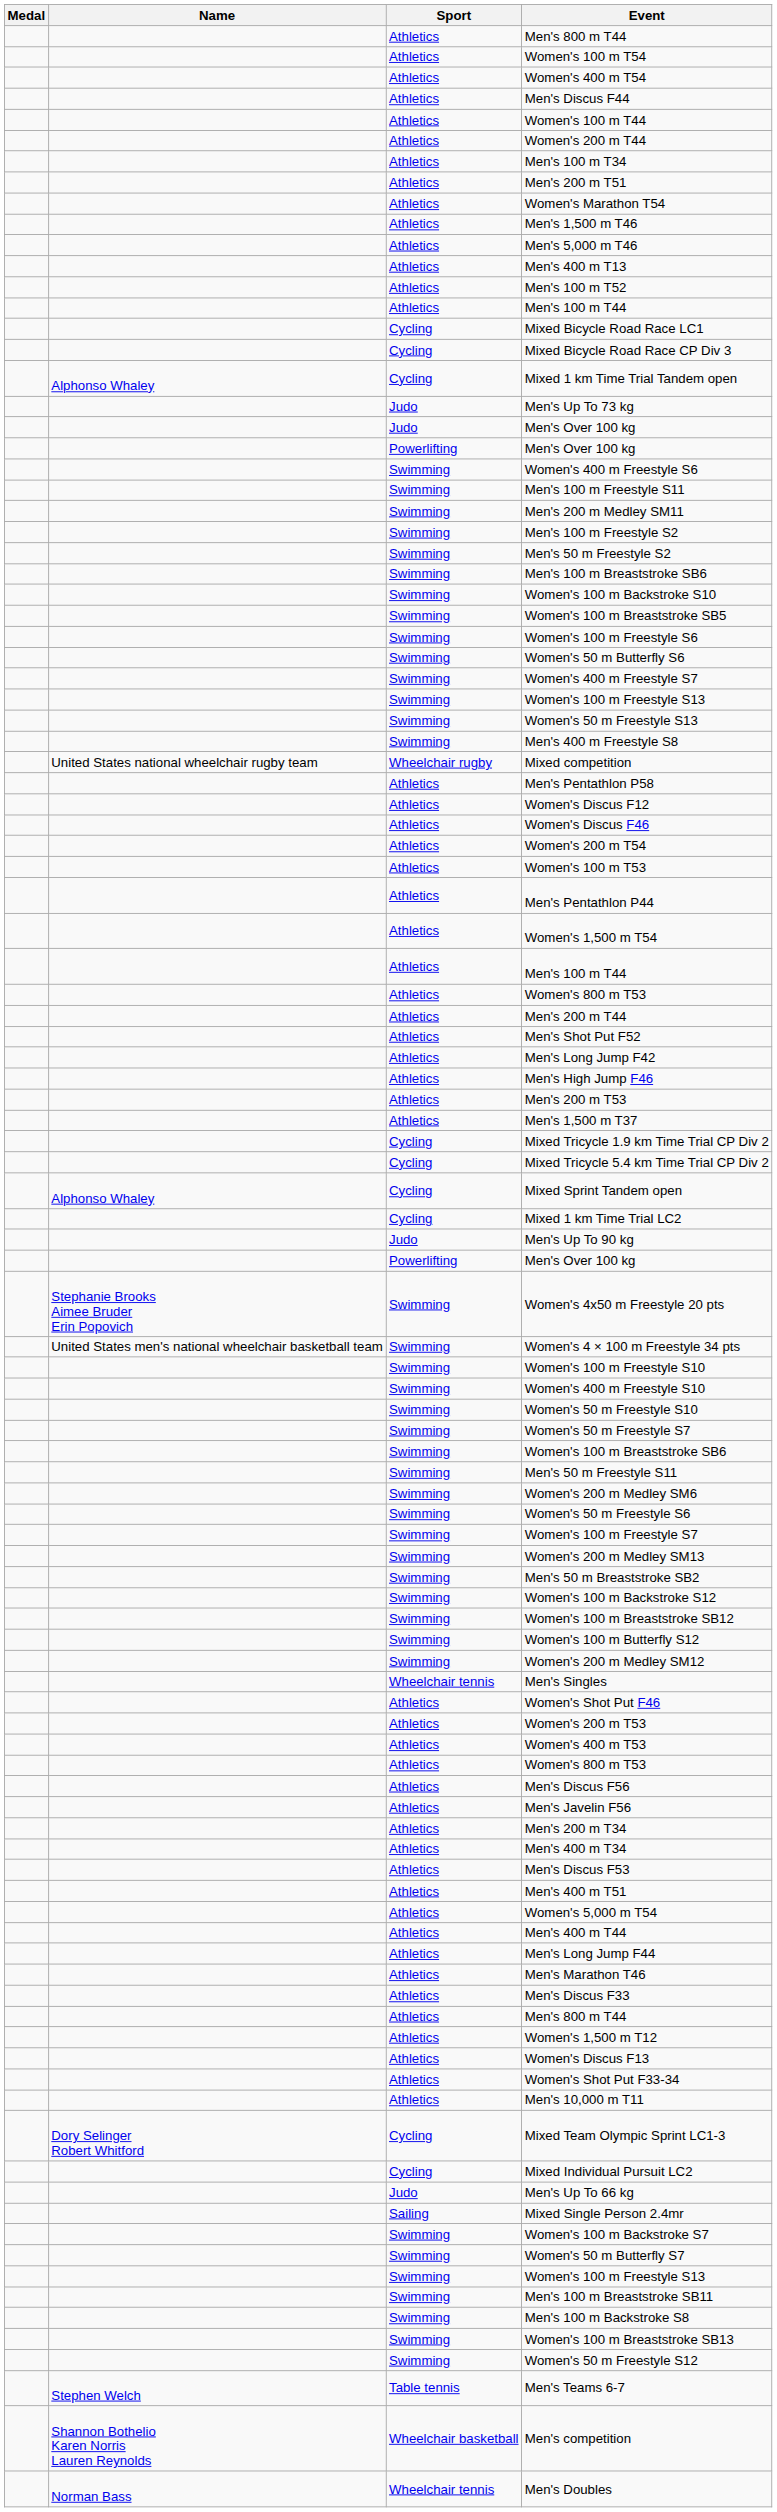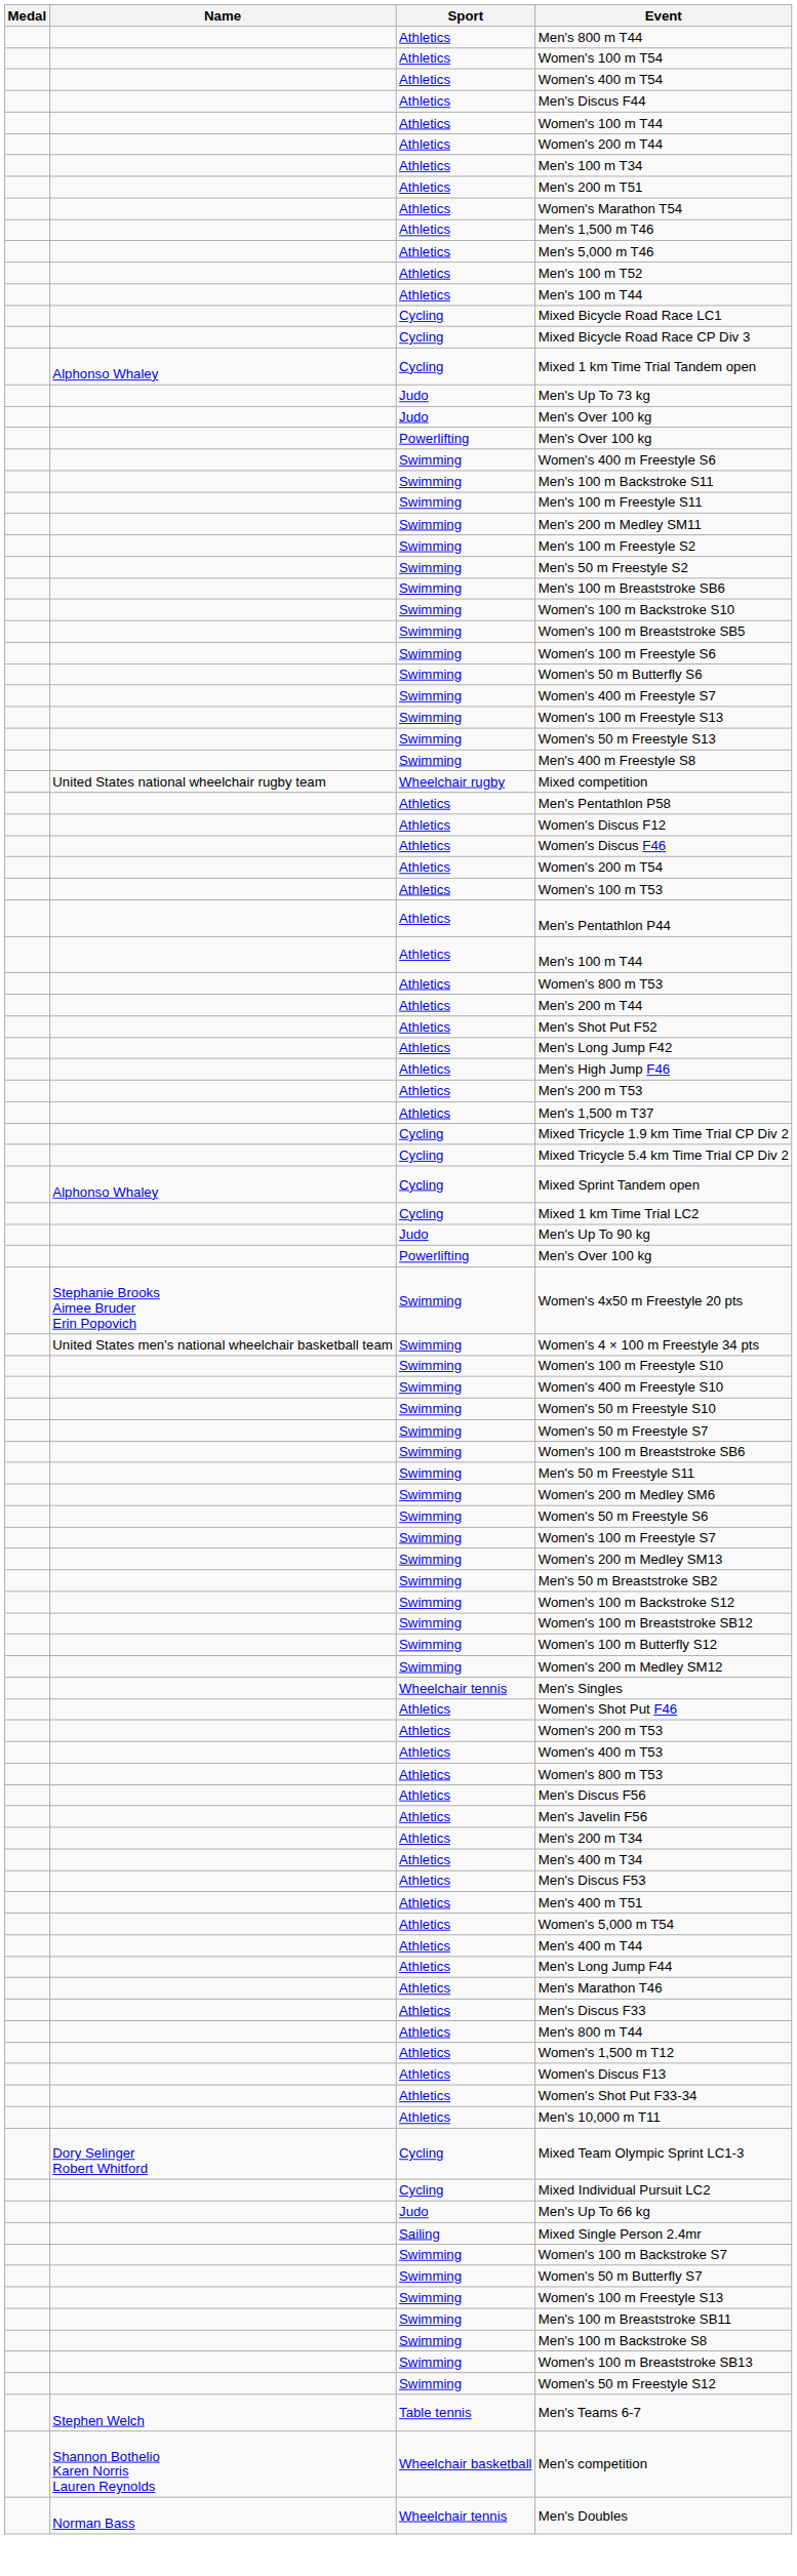 <table class="wikitable sortable" style="font-size:90%">
 <tr>
 <th>Medal</th>
 <th>Name</th>
 <th>Sport</th>
 <th>Event</th>
 </tr>
 <tr>
 <td></td>
 <td></td>
 <td><a href='#'>Athletics</a></td>
 <td>Men's 800 m T44</td>
 </tr>
 <tr>
 <td></td>
 <td></td>
 <td><a href='#'>Athletics</a></td>
 <td>Women's 100 m T54</td>
 </tr>
 <tr>
 <td></td>
 <td></td>
 <td><a href='#'>Athletics</a></td>
 <td>Women's 400 m T54</td>
 </tr>
 <tr>
 <td></td>
 <td></td>
 <td><a href='#'>Athletics</a></td>
 <td>Men's Discus F44</td>
 </tr>
 <tr>
 <td></td>
 <td></td>
 <td><a href='#'>Athletics</a></td>
 <td>Women's 100 m T44</td>
 </tr>
 <tr>
 <td></td>
 <td></td>
 <td><a href='#'>Athletics</a></td>
 <td>Women's 200 m T44</td>
 </tr>
 <tr>
 <td></td>
 <td></td>
 <td><a href='#'>Athletics</a></td>
 <td>Men's 100 m T34</td>
 </tr>
 <tr>
 <td></td>
 <td></td>
 <td><a href='#'>Athletics</a></td>
 <td>Men's 200 m T51</td>
 </tr>
 <tr>
 <td></td>
 <td></td>
 <td><a href='#'>Athletics</a></td>
 <td>Women's Marathon T54</td>
 </tr>
 <tr>
 <td></td>
 <td></td>
 <td><a href='#'>Athletics</a></td>
 <td>Men's 1,500 m T46</td>
 </tr>
 <tr>
 <td></td>
 <td></td>
 <td><a href='#'>Athletics</a></td>
 <td>Men's 5,000 m T46</td>
 </tr>
 <tr>
 <td></td>
 <td></td>
 <td><a href='#'>Athletics</a></td>
-<td>Men's 400 m T13</td>
-</tr>
-<tr>
-<td></td>
-<td></td>
-<td><a href='#'>Athletics</a></td>
 <td>Men's 100 m T52</td>
 </tr>
 <tr>
 <td></td>
 <td></td>
 <td><a href='#'>Athletics</a></td>
 <td>Men's 100 m T44</td>
 </tr>
 <tr>
 <td></td>
 <td></td>
 <td><a href='#'>Cycling</a></td>
 <td>Mixed Bicycle Road Race LC1</td>
 </tr>
 <tr>
 <td></td>
 <td></td>
 <td><a href='#'>Cycling</a></td>
 <td>Mixed Bicycle Road Race CP Div 3</td>
 </tr>
 <tr>
 <td></td>
 <td><br><a href='#'>Alphonso Whaley</a></td>
 <td><a href='#'>Cycling</a></td>
 <td>Mixed 1 km Time Trial Tandem open</td>
 </tr>
 <tr>
 <td></td>
 <td></td>
 <td><a href='#'>Judo</a></td>
 <td>Men's Up To 73 kg</td>
 </tr>
 <tr>
 <td></td>
 <td></td>
 <td><a href='#'>Judo</a></td>
 <td>Men's Over 100 kg</td>
 </tr>
 <tr>
 <td></td>
 <td></td>
 <td><a href='#'>Powerlifting</a></td>
 <td>Men's Over 100 kg</td>
 </tr>
 <tr>
 <td></td>
 <td></td>
 <td><a href='#'>Swimming</a></td>
 <td>Women's 400 m Freestyle S6</td>
+</tr>
+<tr>
+<td></td>
+<td></td>
+<td><a href='#'>Swimming</a></td>
+<td>Men's 100 m Backstroke S11</td>
 </tr>
 <tr>
 <td></td>
 <td></td>
 <td><a href='#'>Swimming</a></td>
 <td>Men's 100 m Freestyle S11</td>
 </tr>
 <tr>
 <td></td>
 <td></td>
 <td><a href='#'>Swimming</a></td>
 <td>Men's 200 m Medley SM11</td>
 </tr>
 <tr>
 <td></td>
 <td></td>
 <td><a href='#'>Swimming</a></td>
 <td>Men's 100 m Freestyle S2</td>
 </tr>
 <tr>
 <td></td>
 <td></td>
 <td><a href='#'>Swimming</a></td>
 <td>Men's 50 m Freestyle S2</td>
 </tr>
 <tr>
 <td></td>
 <td></td>
 <td><a href='#'>Swimming</a></td>
 <td>Men's 100 m Breaststroke SB6</td>
 </tr>
 <tr>
 <td></td>
 <td></td>
 <td><a href='#'>Swimming</a></td>
 <td>Women's 100 m Backstroke S10</td>
 </tr>
 <tr>
 <td></td>
 <td></td>
 <td><a href='#'>Swimming</a></td>
 <td>Women's 100 m Breaststroke SB5</td>
 </tr>
 <tr>
 <td></td>
 <td></td>
 <td><a href='#'>Swimming</a></td>
 <td>Women's 100 m Freestyle S6</td>
 </tr>
 <tr>
 <td></td>
 <td></td>
 <td><a href='#'>Swimming</a></td>
 <td>Women's 50 m Butterfly S6</td>
 </tr>
 <tr>
 <td></td>
 <td></td>
 <td><a href='#'>Swimming</a></td>
 <td>Women's 400 m Freestyle S7</td>
 </tr>
 <tr>
 <td></td>
 <td></td>
 <td><a href='#'>Swimming</a></td>
 <td>Women's 100 m Freestyle S13</td>
 </tr>
 <tr>
 <td></td>
 <td></td>
 <td><a href='#'>Swimming</a></td>
 <td>Women's 50 m Freestyle S13</td>
 </tr>
 <tr>
 <td></td>
 <td></td>
 <td><a href='#'>Swimming</a></td>
 <td>Men's 400 m Freestyle S8</td>
 </tr>
 <tr>
 <td></td>
 <td>United States national wheelchair rugby team<br></td>
 <td><a href='#'>Wheelchair rugby</a></td>
 <td>Mixed competition</td>
 </tr>
 <tr>
 <td></td>
 <td></td>
 <td><a href='#'>Athletics</a></td>
 <td>Men's Pentathlon P58</td>
 </tr>
 <tr>
 <td></td>
 <td></td>
 <td><a href='#'>Athletics</a></td>
 <td>Women's Discus F12</td>
 </tr>
 <tr>
 <td></td>
 <td></td>
 <td><a href='#'>Athletics</a></td>
 <td>Women's Discus <a href='#'>F46</a></td>
 </tr>
 <tr>
 <td></td>
 <td></td>
 <td><a href='#'>Athletics</a></td>
 <td>Women's 200 m T54</td>
 </tr>
 <tr>
 <td></td>
 <td></td>
 <td><a href='#'>Athletics</a></td>
 <td>Women's 100 m T53</td>
 </tr>
 <tr>
 <td></td>
 <td></td>
 <td><a href='#'>Athletics</a></td>
 <td><br>Men's Pentathlon P44</td>
-</tr>
-<tr>
-<td></td>
-<td></td>
-<td><a href='#'>Athletics</a></td>
-<td><br>Women's 1,500 m T54</td>
 </tr>
 <tr>
 <td></td>
 <td></td>
 <td><a href='#'>Athletics</a></td>
 <td><br>Men's 100 m T44</td>
 </tr>
 <tr>
 <td></td>
 <td></td>
 <td><a href='#'>Athletics</a></td>
 <td>Women's 800 m T53</td>
 </tr>
 <tr>
 <td></td>
 <td></td>
 <td><a href='#'>Athletics</a></td>
 <td>Men's 200 m T44</td>
 </tr>
 <tr>
 <td></td>
 <td></td>
 <td><a href='#'>Athletics</a></td>
 <td>Men's Shot Put F52</td>
 </tr>
 <tr>
 <td></td>
 <td></td>
 <td><a href='#'>Athletics</a></td>
 <td>Men's Long Jump F42</td>
 </tr>
 <tr>
 <td></td>
 <td></td>
 <td><a href='#'>Athletics</a></td>
 <td>Men's High Jump <a href='#'>F46</a></td>
 </tr>
 <tr>
 <td></td>
 <td></td>
 <td><a href='#'>Athletics</a></td>
 <td>Men's 200 m T53</td>
 </tr>
 <tr>
 <td></td>
 <td></td>
 <td><a href='#'>Athletics</a></td>
 <td>Men's 1,500 m T37</td>
 </tr>
 <tr>
 <td></td>
 <td></td>
 <td><a href='#'>Cycling</a></td>
 <td>Mixed Tricycle 1.9 km Time Trial CP Div 2</td>
 </tr>
 <tr>
 <td></td>
 <td></td>
 <td><a href='#'>Cycling</a></td>
 <td>Mixed Tricycle 5.4 km Time Trial CP Div 2</td>
 </tr>
 <tr>
 <td></td>
 <td><br><a href='#'>Alphonso Whaley</a></td>
 <td><a href='#'>Cycling</a></td>
 <td>Mixed Sprint Tandem open</td>
 </tr>
 <tr>
 <td></td>
 <td></td>
 <td><a href='#'>Cycling</a></td>
 <td>Mixed 1 km Time Trial LC2</td>
 </tr>
 <tr>
 <td></td>
 <td></td>
 <td><a href='#'>Judo</a></td>
 <td>Men's Up To 90 kg</td>
 </tr>
 <tr>
 <td></td>
 <td></td>
 <td><a href='#'>Powerlifting</a></td>
 <td>Men's Over 100 kg</td>
 </tr>
 <tr>
 <td></td>
 <td><br><a href='#'>Stephanie Brooks</a><br><a href='#'>Aimee Bruder</a><br><a href='#'>Erin Popovich</a></td>
 <td><a href='#'>Swimming</a></td>
 <td>Women's 4x50 m Freestyle 20 pts</td>
 </tr>
 <tr>
 <td></td>
 <td>United States men's national wheelchair basketball team<br></td>
 <td><a href='#'>Swimming</a></td>
 <td>Women's 4 × 100 m Freestyle 34 pts</td>
 </tr>
 <tr>
 <td></td>
 <td></td>
 <td><a href='#'>Swimming</a></td>
 <td>Women's 100 m Freestyle S10</td>
 </tr>
 <tr>
 <td></td>
 <td></td>
 <td><a href='#'>Swimming</a></td>
 <td>Women's 400 m Freestyle S10</td>
 </tr>
 <tr>
 <td></td>
 <td></td>
 <td><a href='#'>Swimming</a></td>
 <td>Women's 50 m Freestyle S10</td>
 </tr>
 <tr>
 <td></td>
 <td></td>
 <td><a href='#'>Swimming</a></td>
 <td>Women's 50 m Freestyle S7</td>
 </tr>
 <tr>
 <td></td>
 <td></td>
 <td><a href='#'>Swimming</a></td>
 <td>Women's 100 m Breaststroke SB6</td>
 </tr>
 <tr>
 <td></td>
 <td></td>
 <td><a href='#'>Swimming</a></td>
 <td>Men's 50 m Freestyle S11</td>
 </tr>
 <tr>
 <td></td>
 <td></td>
 <td><a href='#'>Swimming</a></td>
 <td>Women's 200 m Medley SM6</td>
 </tr>
 <tr>
 <td></td>
 <td></td>
 <td><a href='#'>Swimming</a></td>
 <td>Women's 50 m Freestyle S6</td>
 </tr>
 <tr>
 <td></td>
 <td></td>
 <td><a href='#'>Swimming</a></td>
 <td>Women's 100 m Freestyle S7</td>
 </tr>
 <tr>
 <td></td>
 <td></td>
 <td><a href='#'>Swimming</a></td>
 <td>Women's 200 m Medley SM13</td>
 </tr>
 <tr>
 <td></td>
 <td></td>
 <td><a href='#'>Swimming</a></td>
 <td>Men's 50 m Breaststroke SB2</td>
 </tr>
 <tr>
 <td></td>
 <td></td>
 <td><a href='#'>Swimming</a></td>
 <td>Women's 100 m Backstroke S12</td>
 </tr>
 <tr>
 <td></td>
 <td></td>
 <td><a href='#'>Swimming</a></td>
 <td>Women's 100 m Breaststroke SB12</td>
 </tr>
 <tr>
 <td></td>
 <td></td>
 <td><a href='#'>Swimming</a></td>
 <td>Women's 100 m Butterfly S12</td>
 </tr>
 <tr>
 <td></td>
 <td></td>
 <td><a href='#'>Swimming</a></td>
 <td>Women's 200 m Medley SM12</td>
 </tr>
 <tr>
 <td></td>
 <td></td>
 <td><a href='#'>Wheelchair tennis</a></td>
 <td>Men's Singles</td>
 </tr>
 <tr>
 <td></td>
 <td></td>
 <td><a href='#'>Athletics</a></td>
 <td>Women's Shot Put <a href='#'>F46</a></td>
 </tr>
 <tr>
 <td></td>
 <td></td>
 <td><a href='#'>Athletics</a></td>
 <td>Women's 200 m T53</td>
 </tr>
 <tr>
 <td></td>
 <td></td>
 <td><a href='#'>Athletics</a></td>
 <td>Women's 400 m T53</td>
 </tr>
 <tr>
 <td></td>
 <td></td>
 <td><a href='#'>Athletics</a></td>
 <td>Women's 800 m T53</td>
 </tr>
 <tr>
 <td></td>
 <td></td>
 <td><a href='#'>Athletics</a></td>
 <td>Men's Discus F56</td>
 </tr>
 <tr>
 <td></td>
 <td></td>
 <td><a href='#'>Athletics</a></td>
 <td>Men's Javelin F56</td>
 </tr>
 <tr>
 <td></td>
 <td></td>
 <td><a href='#'>Athletics</a></td>
 <td>Men's 200 m T34</td>
 </tr>
 <tr>
 <td></td>
 <td></td>
 <td><a href='#'>Athletics</a></td>
 <td>Men's 400 m T34</td>
 </tr>
 <tr>
 <td></td>
 <td></td>
 <td><a href='#'>Athletics</a></td>
 <td>Men's Discus F53</td>
 </tr>
 <tr>
 <td></td>
 <td></td>
 <td><a href='#'>Athletics</a></td>
 <td>Men's 400 m T51</td>
 </tr>
 <tr>
 <td></td>
 <td></td>
 <td><a href='#'>Athletics</a></td>
 <td>Women's 5,000 m T54</td>
 </tr>
 <tr>
 <td></td>
 <td></td>
 <td><a href='#'>Athletics</a></td>
 <td>Men's 400 m T44</td>
 </tr>
 <tr>
 <td></td>
 <td></td>
 <td><a href='#'>Athletics</a></td>
 <td>Men's Long Jump F44</td>
 </tr>
 <tr>
 <td></td>
 <td></td>
 <td><a href='#'>Athletics</a></td>
 <td>Men's Marathon T46</td>
 </tr>
 <tr>
 <td></td>
 <td></td>
 <td><a href='#'>Athletics</a></td>
 <td>Men's Discus F33</td>
 </tr>
 <tr>
 <td></td>
 <td></td>
 <td><a href='#'>Athletics</a></td>
 <td>Men's 800 m T44</td>
 </tr>
 <tr>
 <td></td>
 <td></td>
 <td><a href='#'>Athletics</a></td>
 <td>Women's 1,500 m T12</td>
 </tr>
 <tr>
 <td></td>
 <td></td>
 <td><a href='#'>Athletics</a></td>
 <td>Women's Discus F13</td>
 </tr>
 <tr>
 <td></td>
 <td></td>
 <td><a href='#'>Athletics</a></td>
 <td>Women's Shot Put F33-34</td>
 </tr>
 <tr>
 <td></td>
 <td></td>
 <td><a href='#'>Athletics</a></td>
 <td>Men's 10,000 m T11</td>
 </tr>
 <tr>
 <td></td>
 <td><br><a href='#'>Dory Selinger</a><br><a href='#'>Robert Whitford</a></td>
 <td><a href='#'>Cycling</a></td>
 <td>Mixed Team Olympic Sprint LC1-3</td>
 </tr>
 <tr>
 <td></td>
 <td></td>
 <td><a href='#'>Cycling</a></td>
 <td>Mixed Individual Pursuit LC2</td>
 </tr>
 <tr>
 <td></td>
 <td></td>
 <td><a href='#'>Judo</a></td>
 <td>Men's Up To 66 kg</td>
 </tr>
 <tr>
 <td></td>
 <td></td>
 <td><a href='#'>Sailing</a></td>
 <td>Mixed Single Person 2.4mr</td>
 </tr>
 <tr>
 <td></td>
 <td></td>
 <td><a href='#'>Swimming</a></td>
 <td>Women's 100 m Backstroke S7</td>
 </tr>
 <tr>
 <td></td>
 <td></td>
 <td><a href='#'>Swimming</a></td>
 <td>Women's 50 m Butterfly S7</td>
 </tr>
 <tr>
 <td></td>
 <td></td>
 <td><a href='#'>Swimming</a></td>
 <td>Women's 100 m Freestyle S13</td>
 </tr>
 <tr>
 <td></td>
 <td></td>
 <td><a href='#'>Swimming</a></td>
 <td>Men's 100 m Breaststroke SB11</td>
 </tr>
 <tr>
 <td></td>
 <td></td>
 <td><a href='#'>Swimming</a></td>
 <td>Men's 100 m Backstroke S8</td>
 </tr>
 <tr>
 <td></td>
 <td></td>
 <td><a href='#'>Swimming</a></td>
 <td>Women's 100 m Breaststroke SB13</td>
 </tr>
 <tr>
 <td></td>
 <td></td>
 <td><a href='#'>Swimming</a></td>
 <td>Women's 50 m Freestyle S12</td>
 </tr>
 <tr>
 <td></td>
 <td><br><a href='#'>Stephen Welch</a></td>
 <td><a href='#'>Table tennis</a></td>
 <td>Men's Teams 6-7</td>
 </tr>
 <tr>
 <td></td>
 <td><br><a href='#'>Shannon Bothelio</a><br><a href='#'>Karen Norris</a><br><a href='#'>Lauren Reynolds</a></td>
 <td><a href='#'>Wheelchair basketball</a></td>
 <td>Men's competition</td>
 </tr>
 <tr>
 <td></td>
 <td><br><a href='#'>Norman Bass</a></td>
 <td><a href='#'>Wheelchair tennis</a></td>
 <td>Men's Doubles</td>
 </tr>
 </table>
